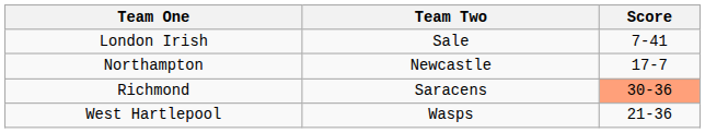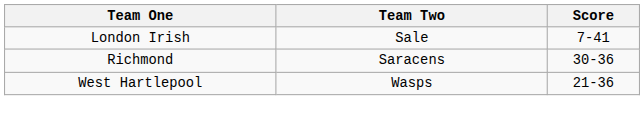 <table class="wikitable" style="text-align: center">
 <tr>
 <th width=250>Team One</th>
 <th width=250>Team Two</th>
 <th width=80>Score</th>
 </tr>
 <tr>
 <td>London Irish</td>
 <td>Sale</td>
 <td>7-41</td>
 </tr>
 <tr>
-<td>Northampton</td>
-<td>Newcastle</td>
-<td>17-7</td>
-</tr>
-<tr>
 <td>Richmond</td>
 <td>Saracens</td>
-<td style="background: lightsalmon;">30-36</td>
+<td>30-36</td>
 </tr>
 <tr>
 <td>West Hartlepool</td>
 <td>Wasps</td>
 <td>21-36</td>
 </tr>
 </table>
